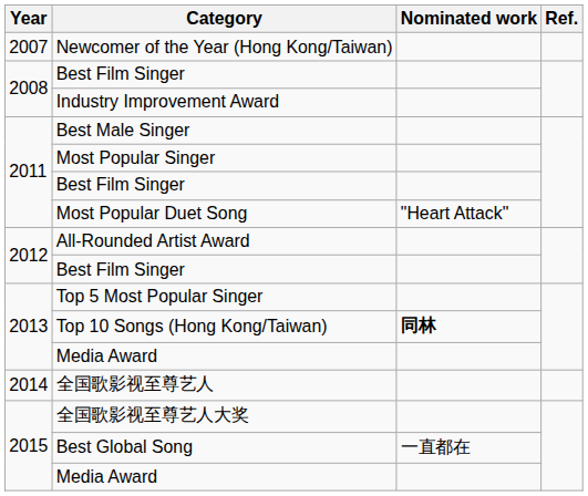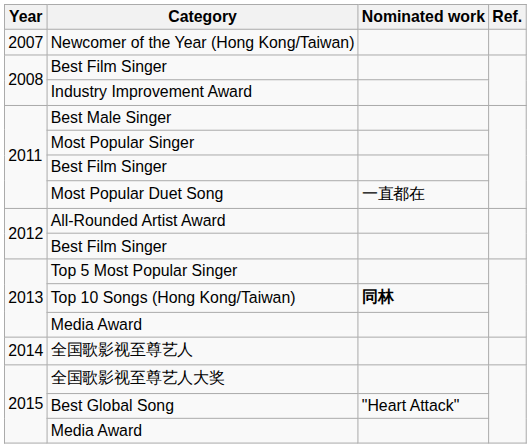 <table class="wikitable">
 <tr>
 <th>Year</th>
 <th>Category</th>
 <th>Nominated work</th>
 <th>Ref.</th>
 </tr>
 <tr>
 <td>2007</td>
 <td>Newcomer of the Year (Hong Kong/Taiwan)</td>
 <td></td>
 <td></td>
 </tr>
 <tr>
 <td rowspan=2>2008</td>
 <td>Best Film Singer</td>
 <td></td>
 <td rowspan=2></td>
 </tr>
 <tr>
 <td>Industry Improvement Award</td>
 <td></td>
 </tr>
 <tr>
 <td rowspan=4>2011</td>
 <td>Best Male Singer</td>
 <td></td>
 <td rowspan=4></td>
 </tr>
 <tr>
 <td>Most Popular Singer</td>
 <td></td>
 </tr>
 <tr>
 <td>Best Film Singer</td>
 <td></td>
 </tr>
 <tr>
 <td>Most Popular Duet Song</td>
-<td>"Heart Attack"</td>
+<td>一直都在</td>
 </tr>
 <tr>
 <td rowspan=2>2012</td>
 <td>All-Rounded Artist Award</td>
 <td></td>
 <td rowspan=2></td>
 </tr>
 <tr>
 <td>Best Film Singer</td>
 <td></td>
 </tr>
 <tr>
 <td rowspan=3>2013</td>
 <td>Top 5 Most Popular Singer</td>
 <td></td>
 <td rowspan=3></td>
 </tr>
 <tr>
 <td>Top 10 Songs (Hong Kong/Taiwan)</td>
 <td><strong>同林</strong></td>
 </tr>
 <tr>
 <td>Media Award</td>
 </tr>
 <tr>
 <td>2014</td>
 <td>全国歌影视至尊艺人</td>
 <td></td>
 <td></td>
 </tr>
 <tr>
 <td rowspan=3>2015</td>
 <td>全国歌影视至尊艺人大奖</td>
 <td></td>
 <td rowspan=3></td>
 </tr>
 <tr>
 <td>Best Global Song</td>
-<td>一直都在</td>
+<td>"Heart Attack"</td>
 </tr>
 <tr>
 <td>Media Award</td>
 <td></td>
 </tr>
 </table>
